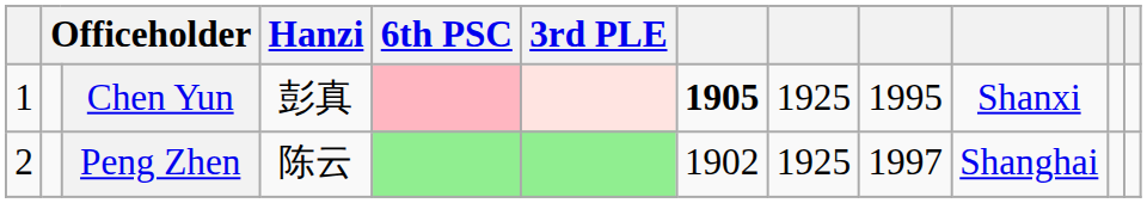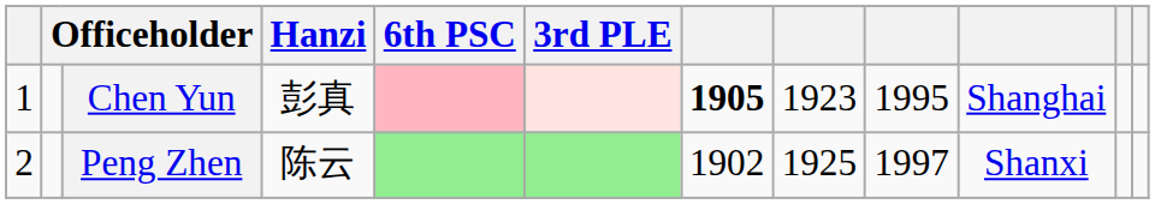 <table class="wikitable sortable" style=text-align:center>
 <tr>
 <th scope=col></th>
 <th scope=col colspan="2">Officeholder</th>
 <th scope=col><a href='#'>Hanzi</a></th>
 <th scope=col><a href='#'>6th PSC</a></th>
 <th scope=col><a href='#'>3rd PLE</a></th>
 <th scope=col></th>
 <th scope=col></th>
 <th scope=col></th>
 <th scope=col></th>
 <th scope=col></th>
 <th scope=col  class="unsortable"></th>
 </tr>
 <tr>
 <td>1</td>
 <td></td>
 <th align="center" scope="row" style="font-weight:normal;"><a href='#'>Chen Yun</a></th>
 <td data-sort-value="122">彭真</td>
 <td bgcolor = LightPink></td>
 <td bgcolor = MistyRose></td>
 <td><strong>1905</strong></td>
-<td>1925</td>
+<td>1923</td>
 <td>1995</td>
-<td><a href='#'>Shanxi</a></td>
+<td><a href='#'>Shanghai</a></td>
 <td></td>
 <td></td>
 </tr>
 <tr>
 <td>2</td>
 <td></td>
 <th align="center" scope="row" style="font-weight:normal;"><a href='#'>Peng Zhen</a></th>
 <td data-sort-value="122">陈云</td>
 <td bgcolor = LightGreen></td>
 <td bgcolor = LightGreen></td>
 <td>1902</td>
 <td>1925</td>
 <td>1997</td>
-<td><a href='#'>Shanghai</a></td>
+<td><a href='#'>Shanxi</a></td>
 <td></td>
 <td></td>
 </tr>
 </table>
